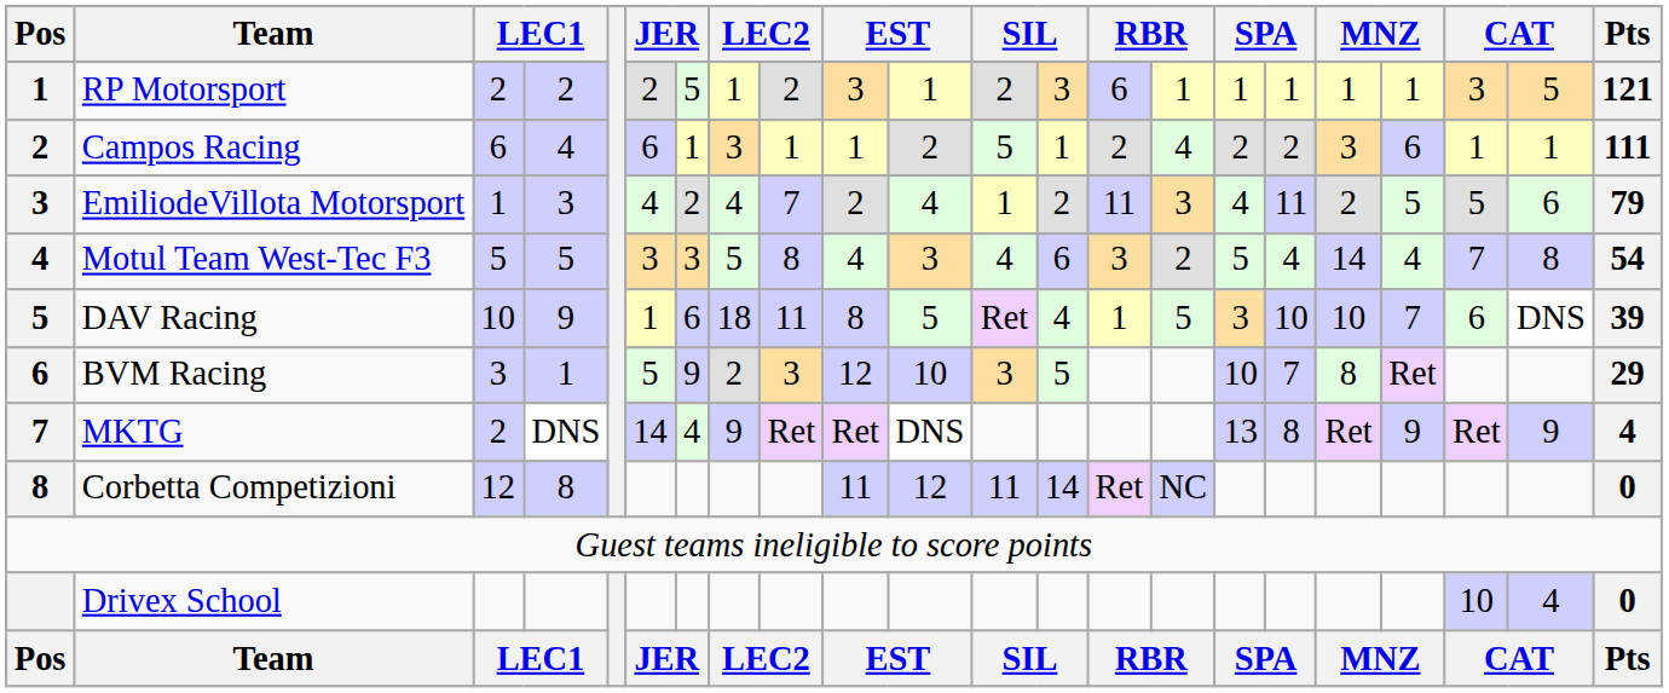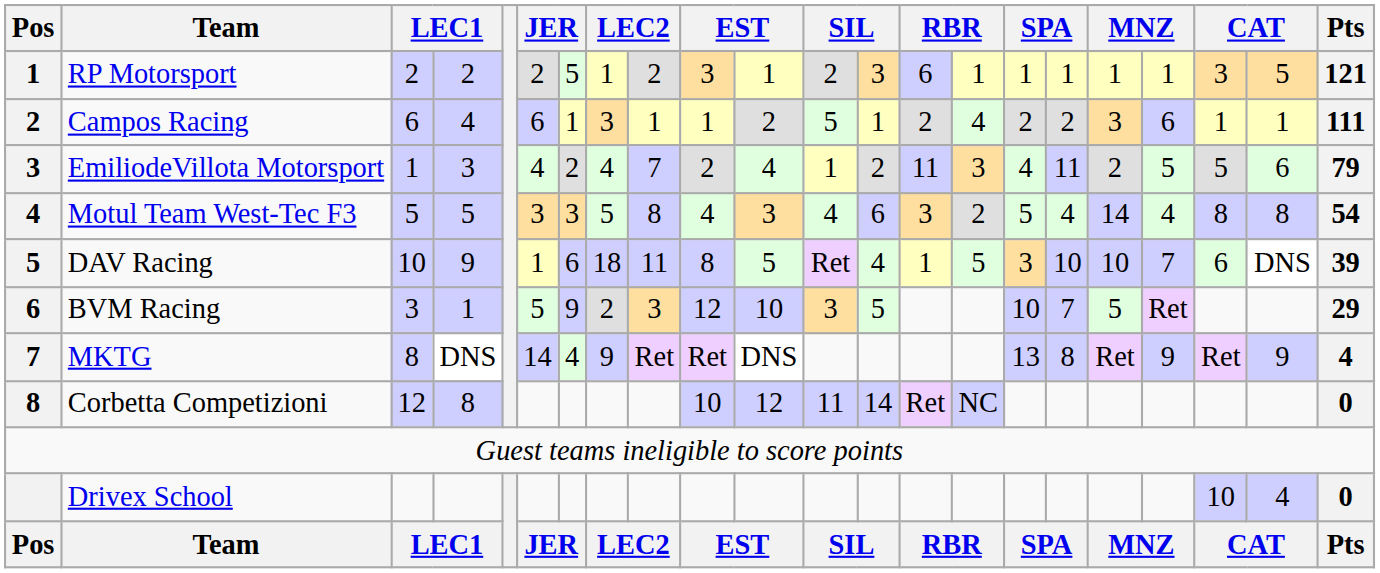 <table class="wikitable" style="font-size: 85%; text-align:center">
 <tr valign="top">
 <th valign="middle">Pos</th>
 <th valign="middle">Team</th>
 <th colspan=2><a href='#'>LEC1</a><br></th>
 <th rowspan="9"></th>
 <th colspan=2><a href='#'>JER</a><br></th>
 <th colspan=2><a href='#'>LEC2</a><br></th>
 <th colspan=2><a href='#'>EST</a><br></th>
 <th colspan=2><a href='#'>SIL</a><br></th>
 <th colspan=2><a href='#'>RBR</a><br></th>
 <th colspan=2><a href='#'>SPA</a><br></th>
 <th colspan=2><a href='#'>MNZ</a><br></th>
 <th colspan=2><a href='#'>CAT</a><br></th>
 <th valign="middle">Pts</th>
 </tr>
 <tr>
 <th>1</th>
 <td align=left> <a href='#'>RP Motorsport</a></td>
 <td style="background:#CFCFFF;">2</td>
 <td style="background:#CFCFFF;">2</td>
 <td style="background:#DFDFDF;">2</td>
 <td style="background:#DFFFDF;">5</td>
 <td style="background:#FFFFBF;">1</td>
 <td style="background:#DFDFDF;">2</td>
 <td style="background:#FFDF9F;">3</td>
 <td style="background:#FFFFBF;">1</td>
 <td style="background:#DFDFDF;">2</td>
 <td style="background:#FFDF9F;">3</td>
 <td style="background:#CFCFFF;">6</td>
 <td style="background:#FFFFBF;">1</td>
 <td style="background:#FFFFBF;">1</td>
 <td style="background:#FFFFBF;">1</td>
 <td style="background:#FFFFBF;">1</td>
 <td style="background:#FFFFBF;">1</td>
 <td style="background:#FFDF9F;">3</td>
 <td style="background:#FFDF9F;">5</td>
 <th>121</th>
 </tr>
 <tr>
 <th>2</th>
 <td align=left> <a href='#'>Campos Racing</a></td>
 <td style="background:#CFCFFF;">6</td>
 <td style="background:#CFCFFF;">4</td>
 <td style="background:#CFCFFF;">6</td>
 <td style="background:#FFFFBF;">1</td>
 <td style="background:#FFDF9F;">3</td>
 <td style="background:#FFFFBF;">1</td>
 <td style="background:#FFFFBF;">1</td>
 <td style="background:#DFDFDF;">2</td>
 <td style="background:#DFFFDF;">5</td>
 <td style="background:#FFFFBF;">1</td>
 <td style="background:#DFDFDF;">2</td>
 <td style="background:#DFFFDF;">4</td>
 <td style="background:#DFDFDF;">2</td>
 <td style="background:#DFDFDF;">2</td>
 <td style="background:#FFDF9F;">3</td>
 <td style="background:#CFCFFF;">6</td>
 <td style="background:#FFFFBF;">1</td>
 <td style="background:#FFFFBF;">1</td>
 <th>111</th>
 </tr>
 <tr>
 <th>3</th>
 <td align=left nowrap> <a href='#'>EmiliodeVillota Motorsport</a></td>
 <td style="background:#CFCFFF;">1</td>
 <td style="background:#CFCFFF;">3</td>
 <td style="background:#DFFFDF;">4</td>
 <td style="background:#DFDFDF;">2</td>
 <td style="background:#DFFFDF;">4</td>
 <td style="background:#CFCFFF;">7</td>
 <td style="background:#DFDFDF;">2</td>
 <td style="background:#DFFFDF;">4</td>
 <td style="background:#FFFFBF;">1</td>
 <td style="background:#DFDFDF;">2</td>
 <td style="background:#CFCFFF;">11</td>
 <td style="background:#FFDF9F;">3</td>
 <td style="background:#DFFFDF;">4</td>
 <td style="background:#CFCFFF;">11</td>
 <td style="background:#DFDFDF;">2</td>
 <td style="background:#DFFFDF;">5</td>
 <td style="background:#DFDFDF;">5</td>
 <td style="background:#DFFFDF;">6</td>
 <th>79</th>
 </tr>
 <tr>
 <th>4</th>
 <td align=left> <a href='#'>Motul Team West-Tec F3</a></td>
 <td style="background:#CFCFFF;">5</td>
 <td style="background:#CFCFFF;">5</td>
 <td style="background:#FFDF9F;">3</td>
 <td style="background:#FFDF9F;">3</td>
 <td style="background:#DFFFDF;">5</td>
 <td style="background:#CFCFFF;">8</td>
 <td style="background:#DFFFDF;">4</td>
 <td style="background:#FFDF9F;">3</td>
 <td style="background:#DFFFDF;">4</td>
 <td style="background:#CFCFFF;">6</td>
 <td style="background:#FFDF9F;">3</td>
 <td style="background:#DFDFDF;">2</td>
 <td style="background:#DFFFDF;">5</td>
 <td style="background:#DFFFDF;">4</td>
 <td style="background:#CFCFFF;">14</td>
 <td style="background:#DFFFDF;">4</td>
-<td style="background:#CFCFFF;">7</td>
+<td style="background:#CFCFFF;">8</td>
 <td style="background:#CFCFFF;">8</td>
 <th>54</th>
 </tr>
 <tr>
 <th>5</th>
 <td align=left> DAV Racing</td>
 <td style="background:#CFCFFF;">10</td>
 <td style="background:#CFCFFF;">9</td>
 <td style="background:#FFFFBF;">1</td>
 <td style="background:#CFCFFF;">6</td>
 <td style="background:#CFCFFF;">18</td>
 <td style="background:#CFCFFF;">11</td>
 <td style="background:#CFCFFF;">8</td>
 <td style="background:#DFFFDF;">5</td>
 <td style="background:#EFCFFF;">Ret</td>
 <td style="background:#DFFFDF;">4</td>
 <td style="background:#FFFFBF;">1</td>
 <td style="background:#DFFFDF;">5</td>
 <td style="background:#FFDF9F;">3</td>
 <td style="background:#CFCFFF;">10</td>
 <td style="background:#CFCFFF;">10</td>
 <td style="background:#CFCFFF;">7</td>
 <td style="background:#DFFFDF;">6</td>
 <td style="background:#FFFFFF;">DNS</td>
 <th>39</th>
 </tr>
 <tr>
 <th>6</th>
 <td align=left> BVM Racing</td>
 <td style="background:#CFCFFF;">3</td>
 <td style="background:#CFCFFF;">1</td>
 <td style="background:#DFFFDF;">5</td>
 <td style="background:#CFCFFF;">9</td>
 <td style="background:#DFDFDF;">2</td>
 <td style="background:#FFDF9F;">3</td>
 <td style="background:#CFCFFF;">12</td>
 <td style="background:#CFCFFF;">10</td>
 <td style="background:#FFDF9F;">3</td>
 <td style="background:#DFFFDF;">5</td>
 <td></td>
 <td></td>
 <td style="background:#CFCFFF;">10</td>
 <td style="background:#CFCFFF;">7</td>
-<td style="background:#DFFFDF;">8</td>
+<td style="background:#DFFFDF;">5</td>
 <td style="background:#EFCFFF;">Ret</td>
 <td></td>
 <td></td>
 <th>29</th>
 </tr>
 <tr>
 <th>7</th>
 <td align=left> <a href='#'>MKTG</a></td>
-<td style="background:#CFCFFF;">2</td>
+<td style="background:#CFCFFF;">8</td>
 <td style="background:#FFFFFF;">DNS</td>
 <td style="background:#CFCFFF;">14</td>
 <td style="background:#DFFFDF;">4</td>
 <td style="background:#CFCFFF;">9</td>
 <td style="background:#EFCFFF;">Ret</td>
 <td style="background:#EFCFFF;">Ret</td>
 <td style="background:#FFFFFF;">DNS</td>
 <td></td>
 <td></td>
 <td></td>
 <td></td>
 <td style="background:#CFCFFF;">13</td>
 <td style="background:#CFCFFF;">8</td>
 <td style="background:#EFCFFF;">Ret</td>
 <td style="background:#CFCFFF;">9</td>
 <td style="background:#EFCFFF;">Ret</td>
 <td style="background:#CFCFFF;">9</td>
 <th>4</th>
 </tr>
 <tr>
 <th>8</th>
 <td align=left> Corbetta Competizioni</td>
 <td style="background:#CFCFFF;">12</td>
 <td style="background:#CFCFFF;">8</td>
 <td></td>
 <td></td>
 <td></td>
 <td></td>
-<td style="background:#CFCFFF;">11</td>
+<td style="background:#CFCFFF;">10</td>
 <td style="background:#CFCFFF;">12</td>
 <td style="background:#CFCFFF;">11</td>
 <td style="background:#CFCFFF;">14</td>
 <td style="background:#EFCFFF;">Ret</td>
 <td style="background:#CFCFFF;">NC</td>
 <td></td>
 <td></td>
 <td></td>
 <td></td>
 <td></td>
 <td></td>
 <th>0</th>
 </tr>
 <tr>
 <td colspan=22><em>Guest teams ineligible to score points</em></td>
 </tr>
 <tr>
 <th></th>
 <td align=left> <a href='#'>Drivex School</a></td>
 <td></td>
 <td></td>
 <th rowspan="2"></th>
 <td></td>
 <td></td>
 <td></td>
 <td></td>
 <td></td>
 <td></td>
 <td></td>
 <td></td>
 <td></td>
 <td></td>
 <td></td>
 <td></td>
 <td></td>
 <td></td>
 <td style="background:#CFCFFF;">10</td>
 <td style="background:#CFCFFF;">4</td>
 <th>0</th>
 </tr>
 <tr valign="top">
 <th valign="middle">Pos</th>
 <th valign="middle">Team</th>
 <th colspan=2><a href='#'>LEC1</a><br></th>
 <th colspan=2><a href='#'>JER</a><br></th>
 <th colspan=2><a href='#'>LEC2</a><br></th>
 <th colspan=2><a href='#'>EST</a><br></th>
 <th colspan=2><a href='#'>SIL</a><br></th>
 <th colspan=2><a href='#'>RBR</a><br></th>
 <th colspan=2><a href='#'>SPA</a><br></th>
 <th colspan=2><a href='#'>MNZ</a><br></th>
 <th colspan=2><a href='#'>CAT</a><br></th>
 <th valign="middle">Pts</th>
 </tr>
 </table>
